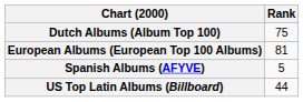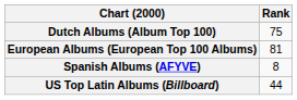 <table class="wikitable plainrowheaders sortable" style="text-align:center">
 <tr>
 <th scope="col">Chart (2000)</th>
 <th scope="col">Rank</th>
 </tr>
 <tr>
 <th scope="row">Dutch Albums (Album Top 100)</th>
 <td>75</td>
 </tr>
 <tr>
 <th scope="row">European Albums (European Top 100 Albums)</th>
 <td>81</td>
 </tr>
 <tr>
 <th scope="row" align="left">Spanish Albums (<a href='#'>AFYVE</a>)</th>
-<td align="center">5</td>
+<td align="center">8</td>
 </tr>
 <tr>
 <th scope="row">US Top Latin Albums (<em>Billboard</em>)</th>
 <td style="text-align:center;">44</td>
 </tr>
 </table>
